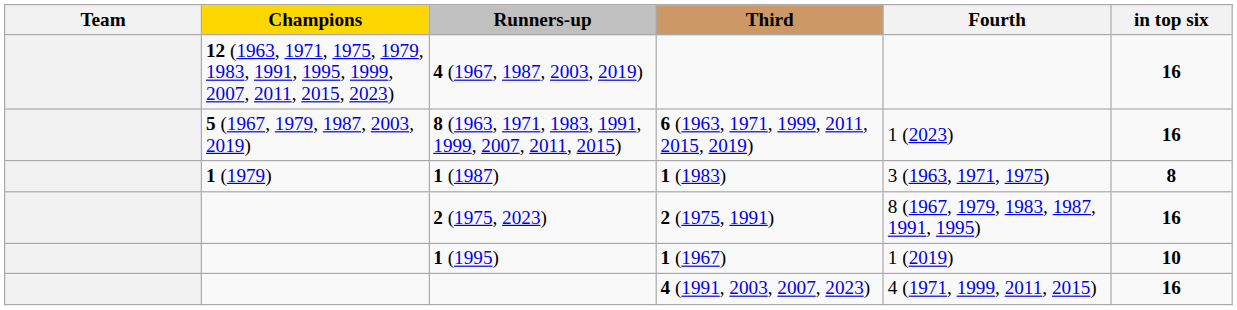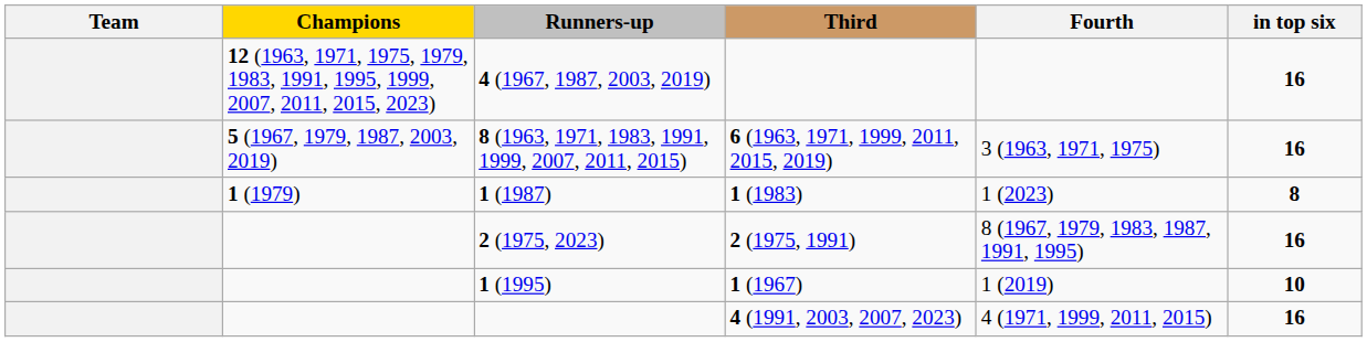 <table class="wikitable sortable" style="width:81%;">
 <tr>
 <th width=13%>Team</th>
 <th width=15% style="background:#FFD700;">Champions</th>
 <th width=15% style="background:#C0C0C0;">Runners-up</th>
 <th width=15% style="background:#CC9966;">Third</th>
 <th width=15%>Fourth</th>
 <th width=8%> in top six</th>
 </tr>
 <tr>
 <th></th>
 <td><strong>12</strong> (<a href='#'>1963</a>, <a href='#'>1971</a>, <a href='#'>1975</a>, <a href='#'>1979</a>, <a href='#'>1983</a>, <a href='#'>1991</a>, <a href='#'>1995</a>, <a href='#'>1999</a>, <a href='#'>2007</a>, <a href='#'>2011</a>, <a href='#'>2015</a>, <a href='#'>2023</a>)</td>
 <td><strong>4</strong> (<a href='#'>1967</a>, <a href='#'>1987</a>, <a href='#'>2003</a>, <a href='#'>2019</a>)</td>
 <td></td>
 <td></td>
 <td align=center><strong>16</strong></td>
 </tr>
 <tr>
 <th></th>
 <td><strong>5</strong> (<a href='#'>1967</a>, <a href='#'>1979</a>, <a href='#'>1987</a>, <a href='#'>2003</a>, <a href='#'>2019</a>)</td>
 <td><strong>8</strong> (<a href='#'>1963</a>, <a href='#'>1971</a>, <a href='#'>1983</a>, <a href='#'>1991</a>, <a href='#'>1999</a>, <a href='#'>2007</a>, <a href='#'>2011</a>, <a href='#'>2015</a>)</td>
 <td><strong>6</strong> (<a href='#'>1963</a>, <a href='#'>1971</a>, <a href='#'>1999</a>, <a href='#'>2011</a>, <a href='#'>2015</a>, <a href='#'>2019</a>)</td>
-<td>1 (<a href='#'>2023</a>)</td>
+<td>3 (<a href='#'>1963</a>, <a href='#'>1971</a>, <a href='#'>1975</a>)</td>
 <td align=center><strong>16</strong></td>
 </tr>
 <tr>
 <th></th>
 <td><strong>1</strong> (<a href='#'>1979</a>)</td>
 <td><strong>1</strong> (<a href='#'>1987</a>)</td>
 <td><strong>1</strong> (<a href='#'>1983</a>)</td>
-<td>3 (<a href='#'>1963</a>, <a href='#'>1971</a>, <a href='#'>1975</a>)</td>
+<td>1 (<a href='#'>2023</a>)</td>
 <td align=center><strong>8</strong></td>
 </tr>
 <tr>
 <th></th>
 <td></td>
 <td><strong>2</strong> (<a href='#'>1975</a>, <a href='#'>2023</a>)</td>
 <td><strong>2</strong> (<a href='#'>1975</a>, <a href='#'>1991</a>)</td>
 <td>8 (<a href='#'>1967</a>, <a href='#'>1979</a>, <a href='#'>1983</a>, <a href='#'>1987</a>, <a href='#'>1991</a>, <a href='#'>1995</a>)</td>
 <td align=center><strong>16</strong></td>
 </tr>
 <tr>
 <th></th>
 <td></td>
 <td><strong>1</strong> (<a href='#'>1995</a>)</td>
 <td><strong>1</strong> (<a href='#'>1967</a>)</td>
 <td>1 (<a href='#'>2019</a>)</td>
 <td align=center><strong>10</strong></td>
 </tr>
 <tr>
 <th></th>
 <td></td>
 <td></td>
 <td><strong>4</strong> (<a href='#'>1991</a>, <a href='#'>2003</a>, <a href='#'>2007</a>, <a href='#'>2023</a>)</td>
 <td>4 (<a href='#'>1971</a>, <a href='#'>1999</a>, <a href='#'>2011</a>, <a href='#'>2015</a>)</td>
 <td align=center><strong>16</strong></td>
 </tr>
 </table>
